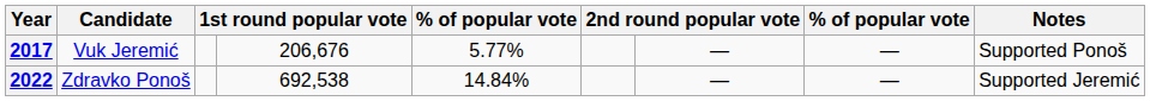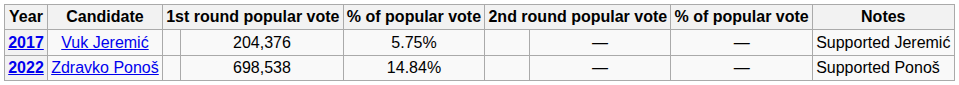 <table class="wikitable" style="text-align:center">
 <tr>
 <th>Year</th>
 <th>Candidate</th>
 <th colspan="2">1st round popular vote</th>
 <th>% of popular vote</th>
 <th colspan="2">2nd round popular vote</th>
 <th>% of popular vote</th>
 <th>Notes</th>
 </tr>
 <tr>
 <th><a href='#'>2017</a></th>
 <td><a href='#'>Vuk Jeremić</a></td>
 <td></td>
-<td>206,676</td>
-<td>5.77%</td>
+<td>204,376</td>
+<td>5.75%</td>
+<td></td>
+<td><em>—</em></td>
+<td><em>—</em></td>
+<td style="text-align: left">Supported Jeremić</td>
+</tr>
+<tr>
+<th><a href='#'>2022</a></th>
+<td><a href='#'>Zdravko Ponoš</a></td>
+<td></td>
+<td>698,538</td>
+<td>14.84%</td>
 <td></td>
 <td><em>—</em></td>
 <td><em>—</em></td>
 <td style="text-align: left">Supported Ponoš</td>
 </tr>
-<tr>
-<th><a href='#'>2022</a></th>
-<td><a href='#'>Zdravko Ponoš</a></td>
-<td></td>
-<td>692,538</td>
-<td>14.84%</td>
-<td></td>
-<td><em>—</em></td>
-<td><em>—</em></td>
-<td style="text-align: left">Supported Jeremić</td>
-</tr>
 </table>
